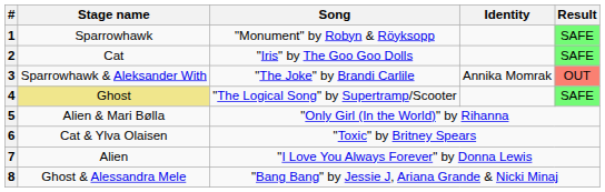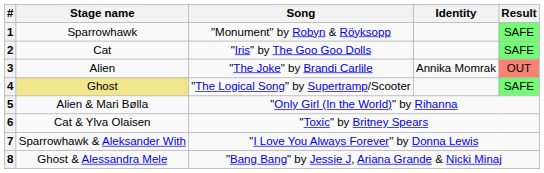 <table class="wikitable plainrowheaders" style="text-align: center;">
 <tr>
 <th>#</th>
 <th>Stage name</th>
 <th>Song</th>
 <th>Identity</th>
 <th>Result</th>
 </tr>
 <tr>
 <th>1</th>
 <td>Sparrowhawk</td>
 <td>"Monument" by <a href='#'>Robyn</a> & <a href='#'>Röyksopp</a></td>
 <td></td>
 <td bgcolor="#73FB76">SAFE</td>
 </tr>
 <tr>
 <th>2</th>
 <td>Cat</td>
 <td>"<a href='#'>Iris</a>" by <a href='#'>The Goo Goo Dolls</a></td>
 <td></td>
 <td bgcolor="#73FB76">SAFE</td>
 </tr>
 <tr>
 <th>3</th>
-<td>Sparrowhawk & <a href='#'>Aleksander With</a></td>
+<td>Alien</td>
 <td>"<a href='#'>The Joke</a>" by <a href='#'>Brandi Carlile</a></td>
 <td>Annika Momrak</td>
 <td bgcolor="salmon">OUT</td>
 </tr>
 <tr>
 <th>4</th>
 <td style="background: khaki;">Ghost</td>
 <td>"<a href='#'>The Logical Song</a>" by <a href='#'>Supertramp</a>/Scooter</td>
 <td></td>
 <td bgcolor="#73FB76">SAFE</td>
 </tr>
 <tr>
 <th>5</th>
 <td>Alien & Mari Bølla</td>
 <td colspan="3">"<a href='#'>Only Girl (In the World)</a>" by <a href='#'>Rihanna</a></td>
 </tr>
 <tr>
 <th>6</th>
 <td>Cat & Ylva Olaisen</td>
 <td colspan="3">"<a href='#'>Toxic</a>" by <a href='#'>Britney Spears</a></td>
 </tr>
 <tr>
 <th>7</th>
-<td>Alien</td>
+<td>Sparrowhawk & <a href='#'>Aleksander With</a></td>
 <td colspan="3">"<a href='#'>I Love You Always Forever</a>" by <a href='#'>Donna Lewis</a></td>
 </tr>
 <tr>
 <th>8</th>
 <td>Ghost & <a href='#'>Alessandra Mele</a></td>
 <td colspan="3">"<a href='#'>Bang Bang</a>" by <a href='#'>Jessie J</a>, <a href='#'>Ariana Grande</a> & <a href='#'>Nicki Minaj</a></td>
 </tr>
 </table>
